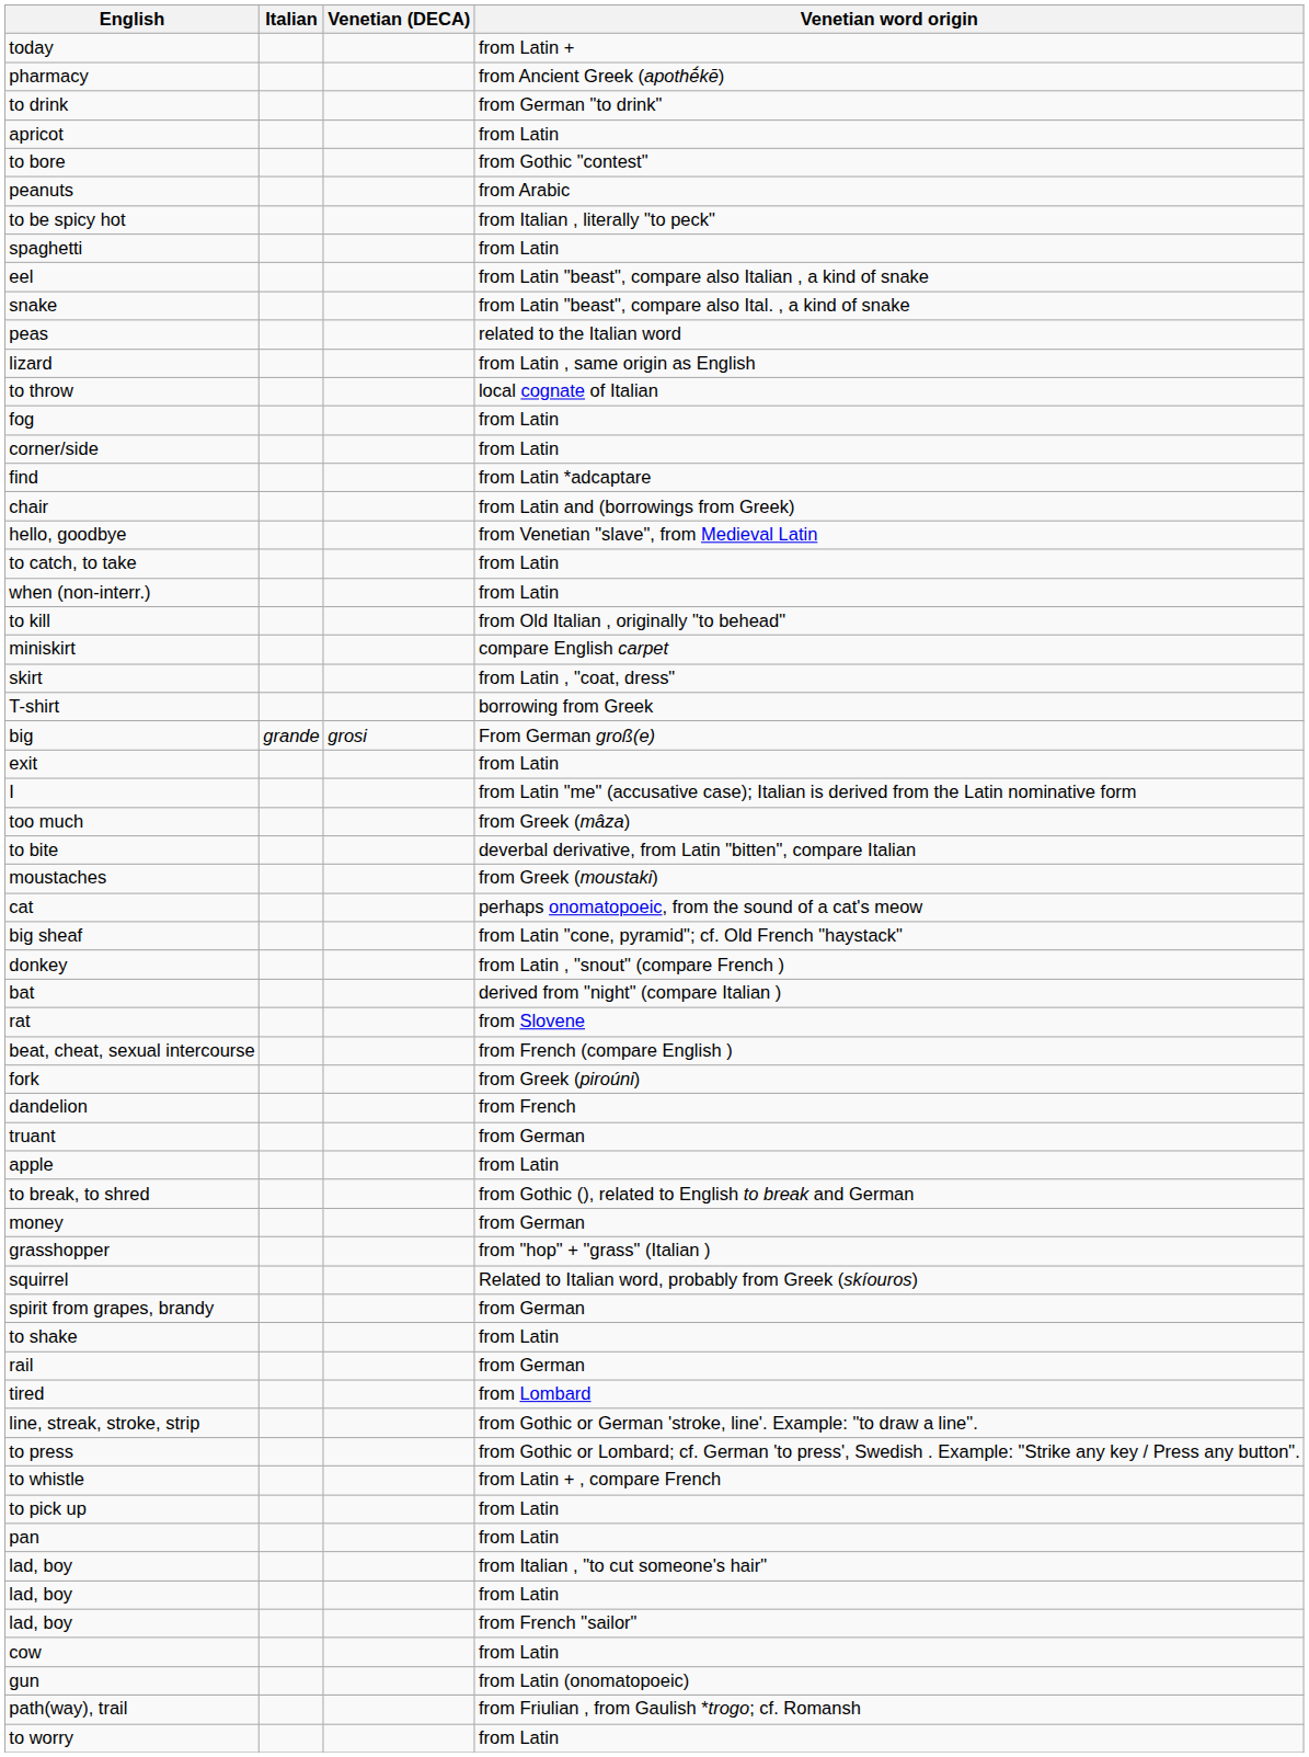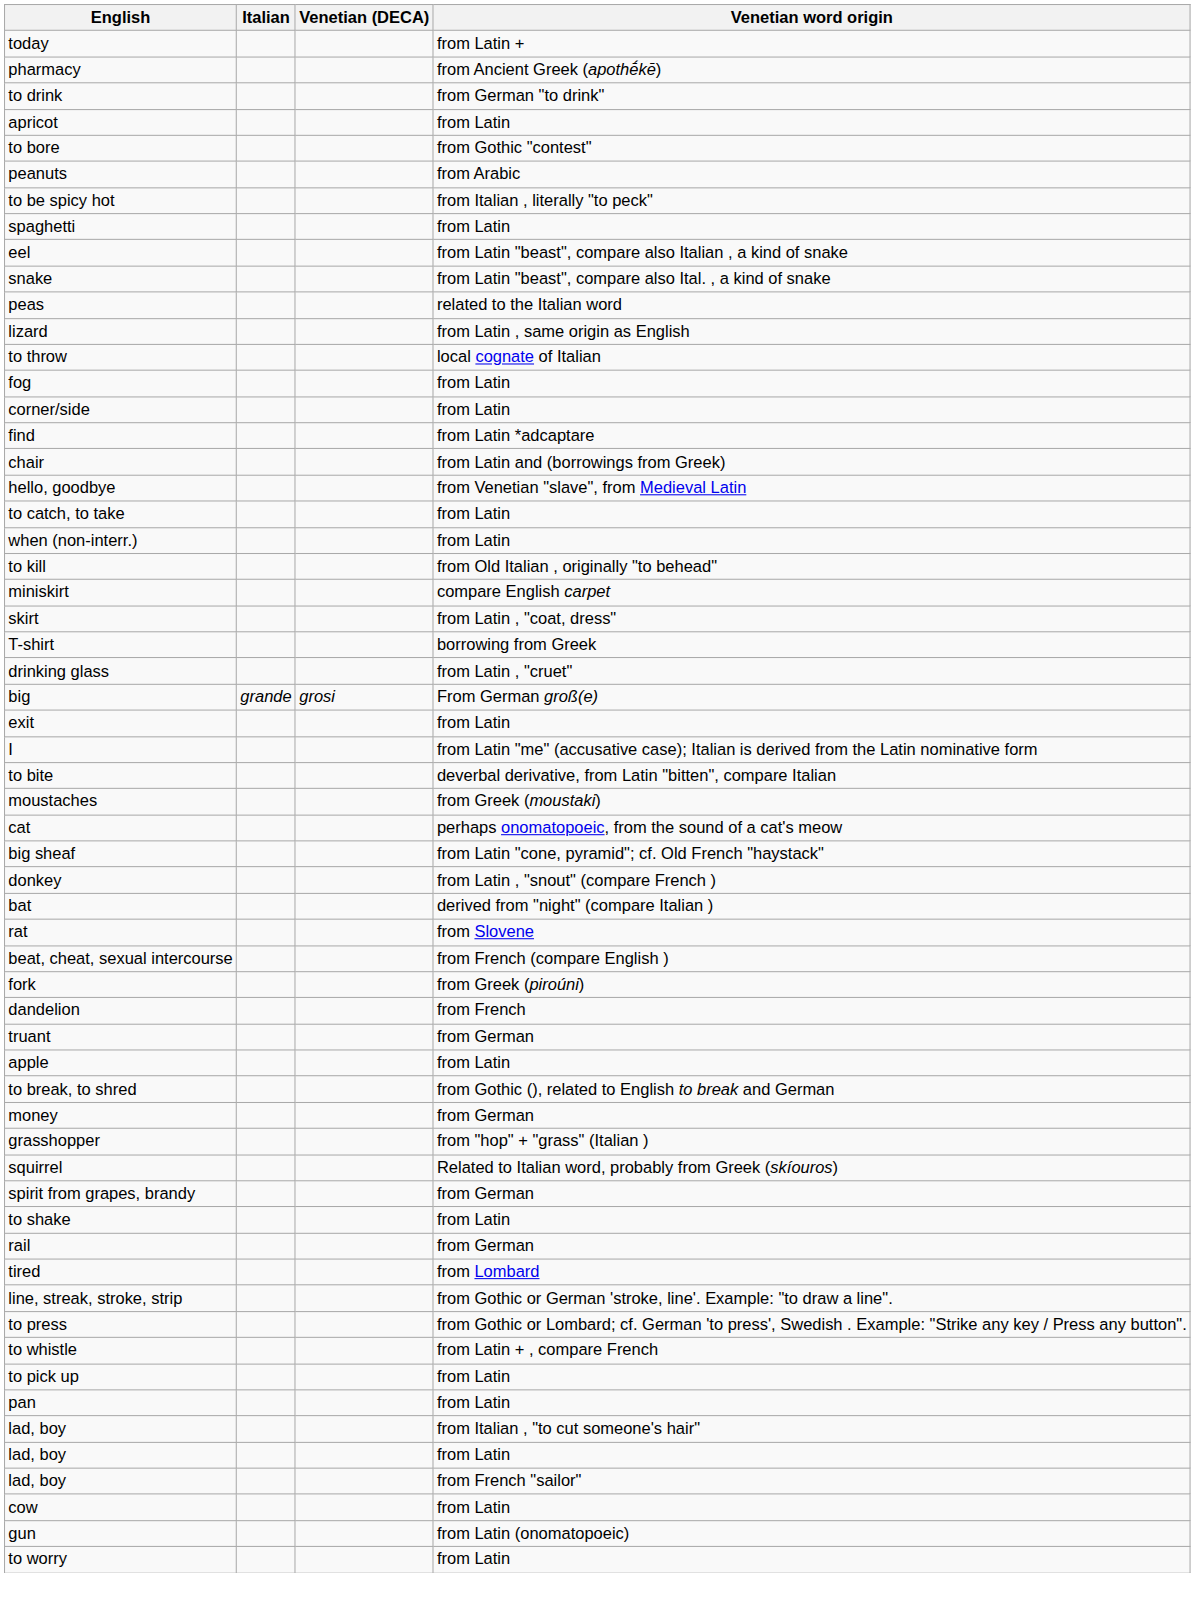 <table class="wikitable sortable">
 <tr>
 <th>English</th>
 <th>Italian</th>
 <th>Venetian (DECA)</th>
 <th>Venetian word origin</th>
 </tr>
 <tr>
 <td>today</td>
 <td></td>
 <td></td>
 <td>from Latin  + </td>
 </tr>
 <tr>
 <td>pharmacy</td>
 <td></td>
 <td></td>
 <td>from Ancient Greek  (<em>apothḗkē</em>)</td>
 </tr>
 <tr>
 <td>to drink</td>
 <td></td>
 <td></td>
 <td>from German  "to drink"</td>
 </tr>
 <tr>
 <td>apricot</td>
 <td></td>
 <td></td>
 <td>from Latin </td>
 </tr>
 <tr>
 <td>to bore</td>
 <td></td>
 <td></td>
 <td>from Gothic  "contest"</td>
 </tr>
 <tr>
 <td>peanuts</td>
 <td></td>
 <td></td>
 <td>from Arabic </td>
 </tr>
 <tr>
 <td>to be spicy hot</td>
 <td></td>
 <td></td>
 <td>from Italian , literally "to peck"</td>
 </tr>
 <tr>
 <td>spaghetti</td>
 <td></td>
 <td></td>
 <td>from Latin </td>
 </tr>
 <tr>
 <td>eel</td>
 <td></td>
 <td></td>
 <td>from Latin  "beast", compare also Italian , a kind of snake</td>
 </tr>
 <tr>
 <td>snake</td>
 <td></td>
 <td></td>
 <td>from Latin  "beast", compare also Ital. , a kind of snake</td>
 </tr>
 <tr>
 <td>peas</td>
 <td></td>
 <td></td>
 <td>related to the Italian word</td>
 </tr>
 <tr>
 <td>lizard</td>
 <td></td>
 <td></td>
 <td>from Latin , same origin as English </td>
 </tr>
 <tr>
 <td>to throw</td>
 <td></td>
 <td></td>
 <td>local <a href='#'>cognate</a> of Italian </td>
 </tr>
 <tr>
 <td>fog</td>
 <td></td>
 <td></td>
 <td>from Latin </td>
 </tr>
 <tr>
 <td>corner/side</td>
 <td></td>
 <td></td>
 <td>from Latin </td>
 </tr>
 <tr>
 <td>find</td>
 <td></td>
 <td></td>
 <td>from Latin *adcaptare</td>
 </tr>
 <tr>
 <td>chair</td>
 <td></td>
 <td></td>
 <td>from Latin  and  (borrowings from Greek)</td>
 </tr>
 <tr>
 <td>hello, goodbye</td>
 <td></td>
 <td></td>
 <td>from Venetian  "slave", from <a href='#'>Medieval Latin</a> </td>
 </tr>
 <tr>
 <td>to catch, to take</td>
 <td></td>
 <td></td>
 <td>from Latin </td>
 </tr>
 <tr>
 <td>when (non-interr.)</td>
 <td></td>
 <td></td>
 <td>from Latin </td>
 </tr>
 <tr>
 <td>to kill</td>
 <td></td>
 <td></td>
 <td>from Old Italian , originally "to behead"</td>
 </tr>
 <tr>
 <td>miniskirt</td>
 <td></td>
 <td></td>
 <td>compare English <em>carpet</em></td>
 </tr>
 <tr>
 <td>skirt</td>
 <td></td>
 <td></td>
 <td>from Latin , "coat, dress"</td>
 </tr>
 <tr>
 <td>T-shirt</td>
 <td></td>
 <td></td>
 <td>borrowing from Greek</td>
 </tr>
 <tr>
+<td>drinking glass</td>
+<td></td>
+<td></td>
+<td>from Latin , "cruet"</td>
+</tr>
+<tr>
 <td>big</td>
 <td><em>grande</em></td>
 <td><em>grosi</em></td>
 <td>From German <em>groß(e)</em></td>
 </tr>
 <tr>
 <td>exit</td>
 <td></td>
 <td></td>
 <td>from Latin </td>
 </tr>
 <tr>
 <td>I</td>
 <td></td>
 <td></td>
 <td>from Latin  "me" (accusative case); Italian  is derived from the Latin nominative form </td>
-</tr>
-<tr>
-<td>too much</td>
-<td></td>
-<td></td>
-<td>from Greek  (<em>mâza</em>)</td>
 </tr>
 <tr>
 <td>to bite</td>
 <td></td>
 <td></td>
 <td>deverbal derivative, from Latin  "bitten", compare Italian </td>
 </tr>
 <tr>
 <td>moustaches</td>
 <td></td>
 <td></td>
 <td>from Greek  (<em>moustaki</em>)</td>
 </tr>
 <tr>
 <td>cat</td>
 <td></td>
 <td></td>
 <td>perhaps <a href='#'>onomatopoeic</a>, from the sound of a cat's meow</td>
 </tr>
 <tr>
 <td>big sheaf</td>
 <td></td>
 <td></td>
 <td>from Latin  "cone, pyramid"; cf. Old French  "haystack"</td>
 </tr>
 <tr>
 <td>donkey</td>
 <td></td>
 <td></td>
 <td>from Latin ,  "snout" (compare French )</td>
 </tr>
 <tr>
 <td>bat</td>
 <td></td>
 <td></td>
 <td>derived from  "night" (compare Italian )</td>
 </tr>
 <tr>
 <td>rat</td>
 <td></td>
 <td></td>
 <td>from <a href='#'>Slovene</a> </td>
 </tr>
 <tr>
 <td>beat, cheat, sexual intercourse</td>
 <td></td>
 <td></td>
 <td>from French  (compare English )</td>
 </tr>
 <tr>
 <td>fork</td>
 <td></td>
 <td></td>
 <td>from Greek  (<em>piroúni</em>)</td>
 </tr>
 <tr>
 <td>dandelion</td>
 <td></td>
 <td></td>
 <td>from French </td>
 </tr>
 <tr>
 <td>truant</td>
 <td></td>
 <td></td>
 <td>from German </td>
 </tr>
 <tr>
 <td>apple</td>
 <td></td>
 <td></td>
 <td>from Latin </td>
 </tr>
 <tr>
 <td>to break, to shred</td>
 <td></td>
 <td></td>
 <td>from Gothic  (), related to English <em>to break</em> and German </td>
 </tr>
 <tr>
 <td>money</td>
 <td></td>
 <td></td>
 <td>from German </td>
 </tr>
 <tr>
 <td>grasshopper</td>
 <td></td>
 <td></td>
 <td>from  "hop" +  "grass" (Italian )</td>
 </tr>
 <tr>
 <td>squirrel</td>
 <td></td>
 <td></td>
 <td>Related to Italian word, probably from Greek  (<em>skíouros</em>)</td>
 </tr>
 <tr>
 <td>spirit from grapes, brandy</td>
 <td></td>
 <td></td>
 <td>from German </td>
 </tr>
 <tr>
 <td>to shake</td>
 <td></td>
 <td></td>
 <td>from Latin <em></em></td>
 </tr>
 <tr>
 <td>rail</td>
 <td></td>
 <td></td>
 <td>from German </td>
 </tr>
 <tr>
 <td>tired</td>
 <td></td>
 <td></td>
 <td>from <a href='#'>Lombard</a> </td>
 </tr>
 <tr>
 <td>line, streak, stroke, strip</td>
 <td></td>
 <td></td>
 <td>from Gothic  or German  'stroke, line'. Example:  "to draw a line".</td>
 </tr>
 <tr>
 <td>to press</td>
 <td></td>
 <td></td>
 <td>from Gothic or Lombard; cf. German  'to press', Swedish . Example:  "Strike any key / Press any button".</td>
 </tr>
 <tr>
 <td>to whistle</td>
 <td></td>
 <td></td>
 <td>from Latin  + , compare French </td>
 </tr>
 <tr>
 <td>to pick up</td>
 <td></td>
 <td></td>
 <td>from Latin </td>
 </tr>
 <tr>
 <td>pan</td>
 <td></td>
 <td></td>
 <td>from Latin </td>
 </tr>
 <tr>
 <td>lad, boy</td>
 <td></td>
 <td></td>
 <td>from Italian , "to cut someone's hair"</td>
 </tr>
 <tr>
 <td>lad, boy</td>
 <td></td>
 <td></td>
 <td>from Latin <em></em></td>
 </tr>
 <tr>
 <td>lad, boy</td>
 <td></td>
 <td></td>
 <td>from French  "sailor"</td>
 </tr>
 <tr>
 <td>cow</td>
 <td></td>
 <td></td>
 <td>from Latin </td>
 </tr>
 <tr>
 <td>gun</td>
 <td></td>
 <td></td>
 <td>from Latin  (onomatopoeic)</td>
 </tr>
 <tr>
-<td>path(way), trail</td>
-<td></td>
-<td></td>
-<td>from Friulian , from Gaulish *<em>trogo</em>; cf. Romansh </td>
-</tr>
-<tr>
 <td>to worry</td>
 <td></td>
 <td></td>
 <td>from Latin </td>
 </tr>
 </table>
